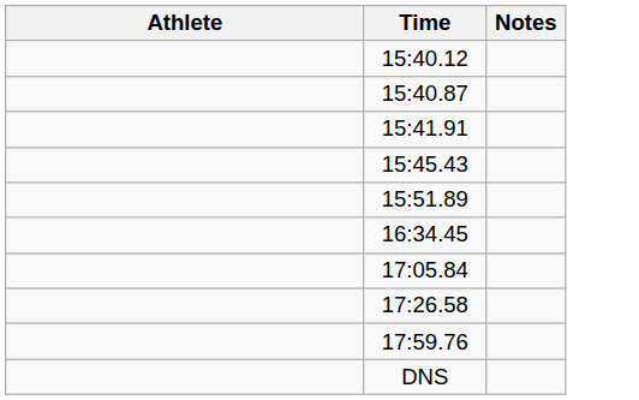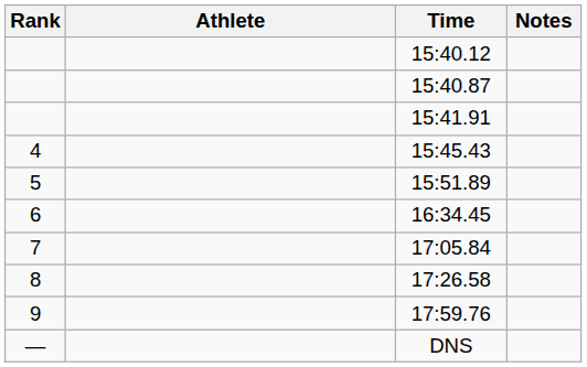 <table class="wikitable" style="text-align:center">
 <tr>
+<th width=40>Rank</th>
 <th width=250>Athlete</th>
 <th width=80>Time</th>
 <th width=50>Notes</th>
 </tr>
 <tr>
+<td></td>
 <td align=left></td>
 <td>15:40.12</td>
 <td></td>
 </tr>
 <tr>
+<td></td>
 <td align=left></td>
 <td>15:40.87</td>
 <td></td>
 </tr>
 <tr>
+<td></td>
 <td align=left></td>
 <td>15:41.91</td>
 <td></td>
 </tr>
 <tr>
+<td>4</td>
 <td align=left></td>
 <td>15:45.43</td>
 <td></td>
 </tr>
 <tr>
+<td>5</td>
 <td align=left></td>
 <td>15:51.89</td>
 <td></td>
 </tr>
 <tr>
+<td>6</td>
 <td align=left></td>
 <td>16:34.45</td>
 <td></td>
 </tr>
 <tr>
+<td>7</td>
 <td align=left></td>
 <td>17:05.84</td>
 <td></td>
 </tr>
 <tr>
+<td>8</td>
 <td align=left></td>
 <td>17:26.58</td>
 <td></td>
 </tr>
 <tr>
+<td>9</td>
 <td align=left></td>
 <td>17:59.76</td>
 <td></td>
 </tr>
 <tr>
+<td>—</td>
 <td align=left></td>
 <td>DNS</td>
 <td></td>
 </tr>
 </table>
